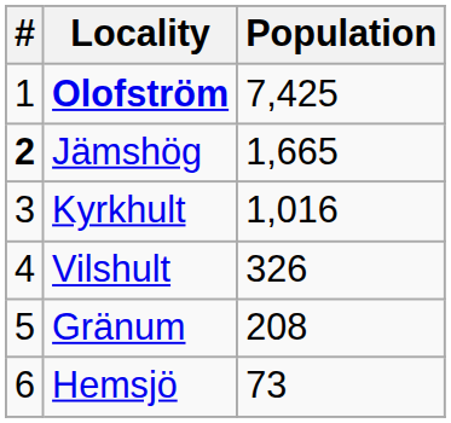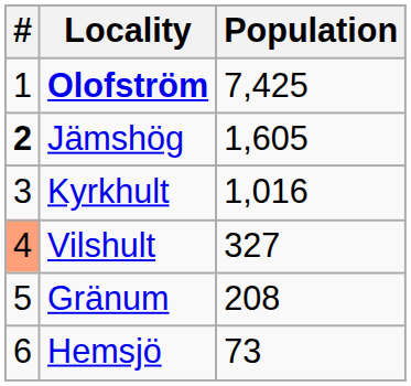 <table class="wikitable">
 <tr>
 <th>#</th>
 <th>Locality</th>
 <th>Population</th>
 </tr>
 <tr>
 <td>1</td>
 <td><strong><a href='#'>Olofström</a></strong></td>
 <td>7,425</td>
 </tr>
 <tr>
 <td><strong>2</strong></td>
 <td><a href='#'>Jämshög</a></td>
-<td>1,665</td>
+<td>1,605</td>
 </tr>
 <tr>
 <td>3</td>
 <td><a href='#'>Kyrkhult</a></td>
 <td>1,016</td>
 </tr>
 <tr>
-<td>4</td>
+<td style="background: lightsalmon;">4</td>
 <td><a href='#'>Vilshult</a></td>
-<td>326</td>
+<td>327</td>
 </tr>
 <tr>
 <td>5</td>
 <td><a href='#'>Gränum</a></td>
 <td>208</td>
 </tr>
 <tr>
 <td>6</td>
 <td><a href='#'>Hemsjö</a></td>
 <td>73</td>
 </tr>
 </table>
